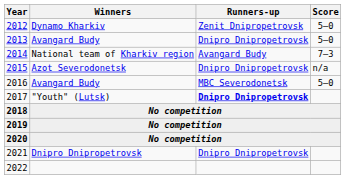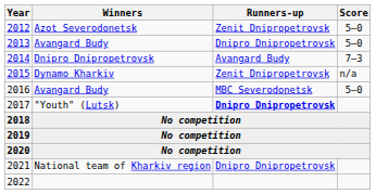 <table class="wikitable">
 <tr>
 <th>Year</th>
 <th>Winners</th>
 <th>Runners-up</th>
 <th>Score</th>
 </tr>
 <tr>
 <td><a href='#'>2012</a></td>
-<td><a href='#'>Dynamo Kharkiv</a></td>
+<td><a href='#'>Azot Severodonetsk</a></td>
 <td><a href='#'>Zenit Dnipropetrovsk</a></td>
 <td align=center>5–0</td>
 </tr>
 <tr>
 <td><a href='#'>2013</a></td>
 <td><a href='#'>Avangard Budy</a></td>
 <td><a href='#'>Dnipro Dnipropetrovsk</a></td>
 <td align=center>5–0</td>
 </tr>
 <tr>
 <td><a href='#'>2014</a></td>
-<td>National team of <a href='#'>Kharkiv region</a></td>
+<td><a href='#'>Dnipro Dnipropetrovsk</a></td>
 <td><a href='#'>Avangard Budy</a></td>
 <td align=center>7–3</td>
 </tr>
 <tr>
 <td><a href='#'>2015</a></td>
-<td><a href='#'>Azot Severodonetsk</a></td>
-<td><a href='#'>Dnipro Dnipropetrovsk</a></td>
+<td><a href='#'>Dynamo Kharkiv</a></td>
+<td><a href='#'>Zenit Dnipropetrovsk</a></td>
 <td>n/a</td>
 </tr>
 <tr>
 <td>2016</td>
 <td><a href='#'>Avangard Budy</a></td>
 <td><a href='#'>MBC Severodonetsk</a></td>
 <td align=center>5–0</td>
 </tr>
 <tr>
 <td>2017</td>
 <td>"Youth" (<a href='#'>Lutsk</a>)</td>
 <td><strong><a href='#'>Dnipro Dnipropetrovsk</a></strong></td>
 <td></td>
 </tr>
 <tr>
 <th>2018</th>
 <td style="background:#eeee" align=center colspan=3><strong><em>No competition</em></strong></td>
 </tr>
 <tr>
 <th>2019</th>
 <td style="background:#eeee" align=center colspan=3><strong><em>No competition</em></strong></td>
 </tr>
 <tr>
 <th>2020</th>
 <td style="background:#eeee" align=center colspan=3><strong><em>No competition</em></strong></td>
 </tr>
 <tr>
 <td>2021</td>
-<td><a href='#'>Dnipro Dnipropetrovsk</a></td>
+<td>National team of <a href='#'>Kharkiv region</a></td>
 <td><a href='#'>Dnipro Dnipropetrovsk</a></td>
 <td></td>
 </tr>
 <tr>
 <td>2022</td>
 <td></td>
 <td></td>
 <td></td>
 </tr>
 </table>
